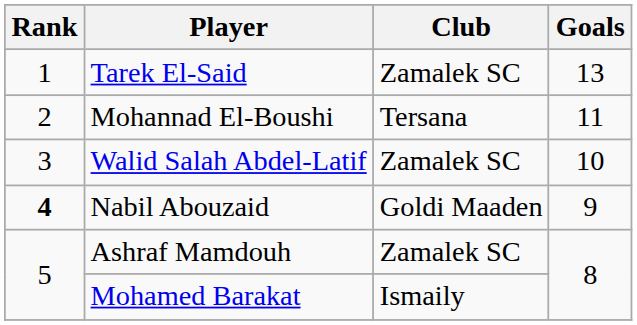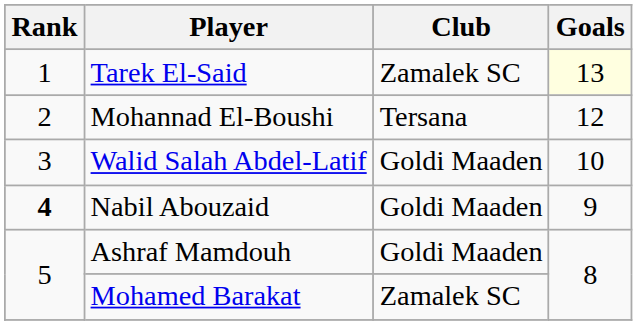 <table class="wikitable sortable" style="text-align:center">
 <tr>
 <th>Rank</th>
 <th>Player</th>
 <th>Club</th>
 <th>Goals</th>
 </tr>
 <tr>
 <td>1</td>
 <td align="left"><a href='#'>Tarek El-Said</a></td>
 <td align="left">Zamalek SC</td>
-<td>13</td>
+<td style="background: lightyellow;">13</td>
 </tr>
 <tr>
 <td>2</td>
 <td align="left">Mohannad El-Boushi</td>
 <td align="left">Tersana</td>
-<td>11</td>
+<td>12</td>
 </tr>
 <tr>
 <td>3</td>
 <td align="left"><a href='#'>Walid Salah Abdel-Latif</a></td>
-<td align="left">Zamalek SC</td>
+<td align="left">Goldi Maaden</td>
 <td>10</td>
 </tr>
 <tr>
 <td><strong>4</strong></td>
 <td align="left">Nabil Abouzaid</td>
 <td align="left">Goldi Maaden</td>
 <td>9</td>
 </tr>
 <tr>
 <td rowspan="2">5</td>
 <td align="left">Ashraf Mamdouh</td>
-<td align="left">Zamalek SC</td>
+<td align="left">Goldi Maaden</td>
 <td rowspan="2">8</td>
 </tr>
 <tr>
 <td align="left"><a href='#'>Mohamed Barakat</a></td>
-<td align="left">Ismaily</td>
+<td align="left">Zamalek SC</td>
 </tr>
 </table>
